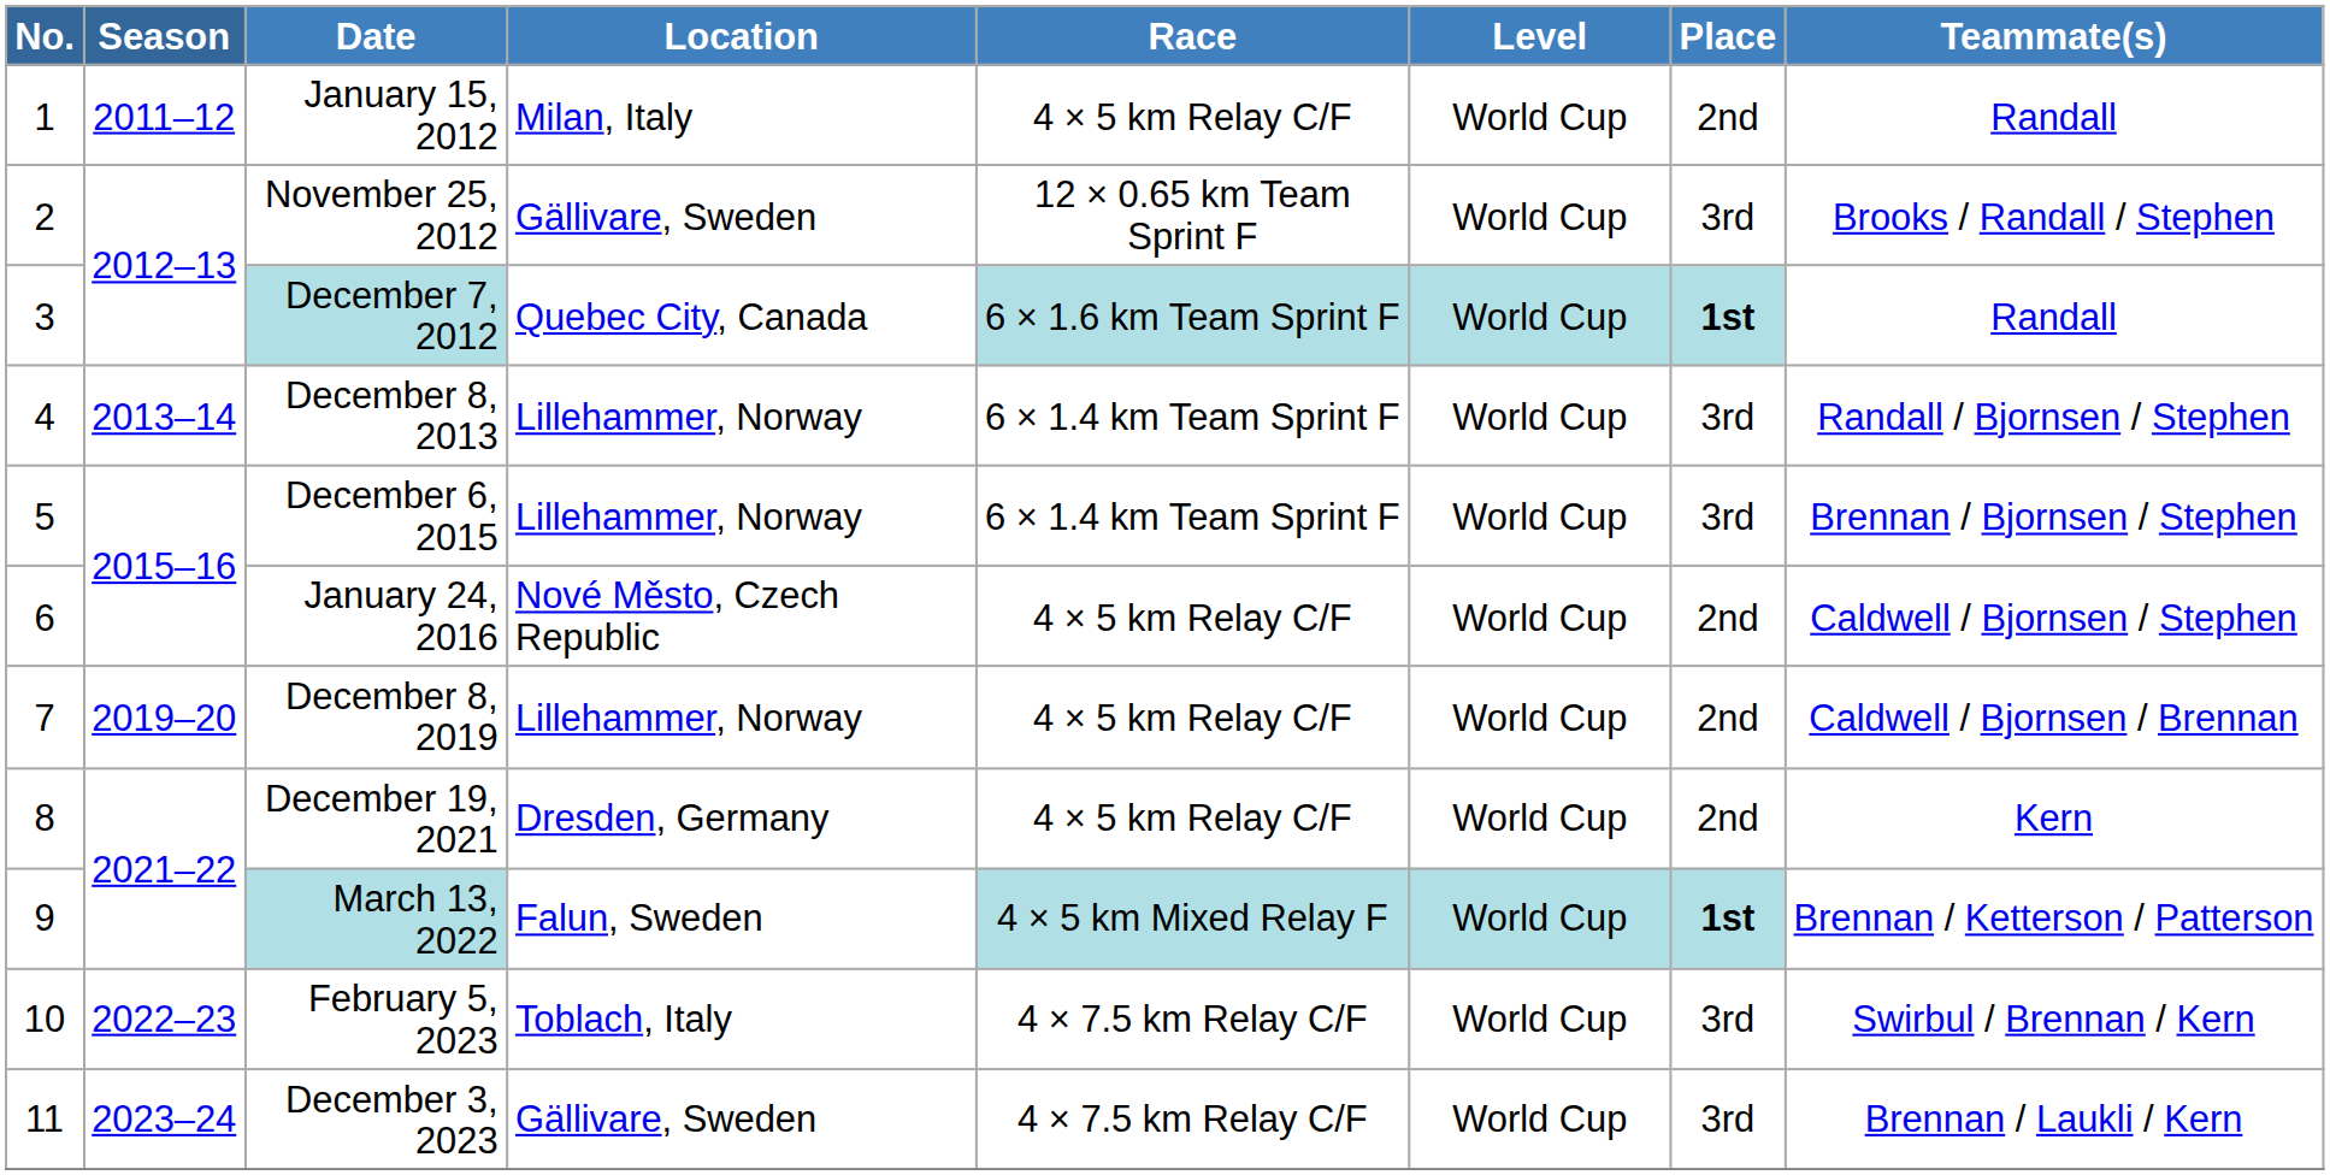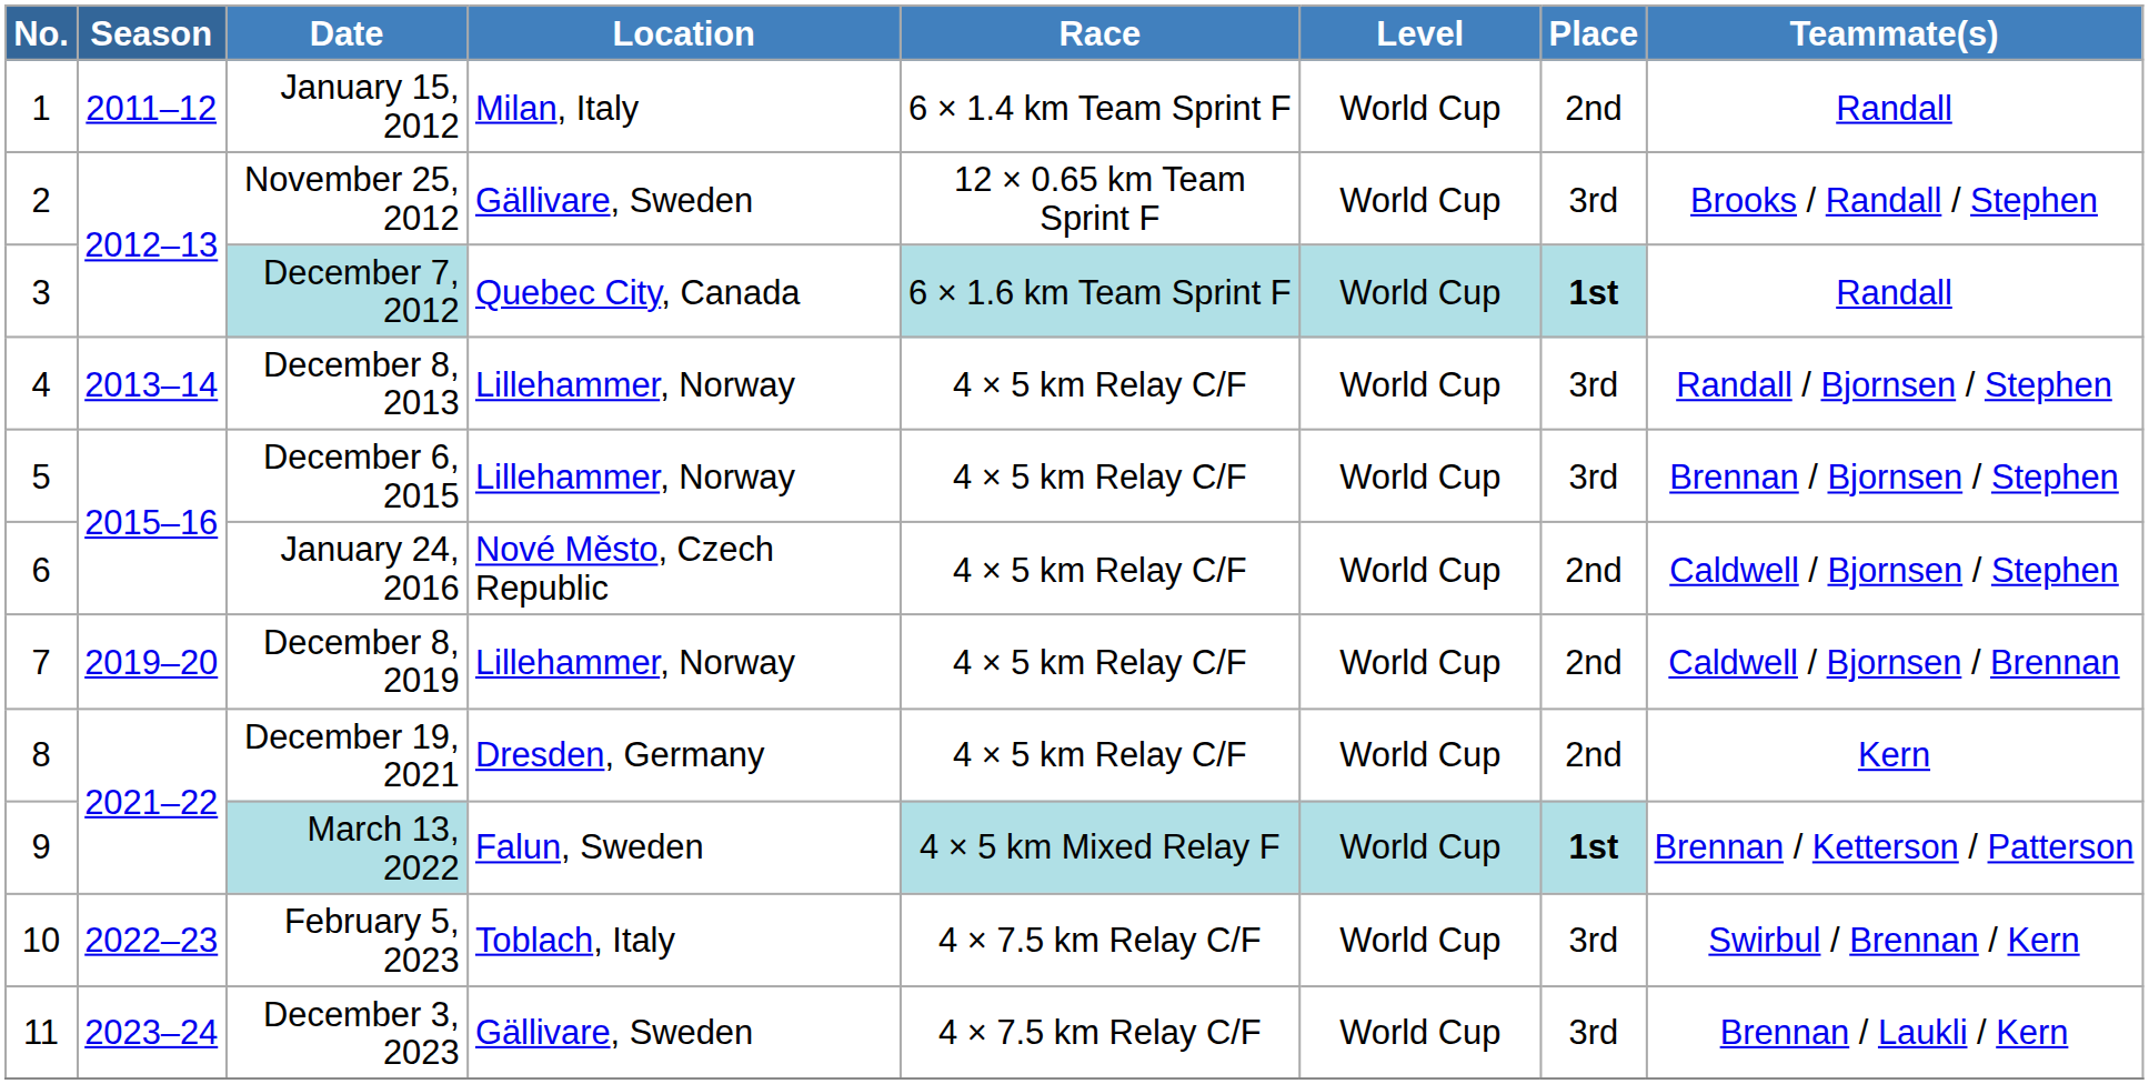 <table class="wikitable sortable" style="font-size:95%; text-align:center; border:grey solid 1px; border-collapse:collapse; background:#ffffff;">
 <tr style="background:#efefef;">
 <th style="background-color:#369; color:white;">No.</th>
 <th style="background-color:#369; color:white;">Season</th>
 <th style="background-color:#4180be; color:white; width:100px;">Date</th>
 <th style="background-color:#4180be; color:white; width:185px;">Location</th>
 <th style="background-color:#4180be; color:white; width:170px;">Race</th>
 <th style="background-color:#4180be; color:white; width:100px;">Level</th>
 <th style="background-color:#4180be; color:white;">Place</th>
 <th style="background-color:#4180be; color:white;">Teammate(s)</th>
 </tr>
 <tr>
 <td align="center">1</td>
 <td rowspan="1" align="center"><a href='#'>2011–12</a></td>
 <td align="right">January 15, 2012</td>
 <td align="left"> <a href='#'>Milan</a>, Italy</td>
-<td>4 × 5 km Relay C/F</td>
+<td>6 × 1.4 km Team Sprint F</td>
 <td>World Cup</td>
 <td>2nd</td>
 <td><a href='#'>Randall</a></td>
 </tr>
 <tr>
 <td align="center">2</td>
 <td rowspan="2" align="center"><a href='#'>2012–13</a></td>
 <td align="right">November 25, 2012</td>
 <td align="left"> <a href='#'>Gällivare</a>, Sweden</td>
 <td>12 × 0.65 km Team Sprint F</td>
 <td>World Cup</td>
 <td>3rd</td>
 <td><a href='#'>Brooks</a> / <a href='#'>Randall</a> / <a href='#'>Stephen</a></td>
 </tr>
 <tr>
 <td align="center">3</td>
 <td bgcolor="#BOEOE6" align="right">December 7, 2012</td>
 <td align="left"> <a href='#'>Quebec City</a>, Canada</td>
 <td bgcolor="#BOEOE6">6 × 1.6 km Team Sprint F</td>
 <td bgcolor="#BOEOE6">World Cup</td>
 <td bgcolor="#BOEOE6"><strong>1st</strong></td>
 <td><a href='#'>Randall</a></td>
 </tr>
 <tr>
 <td align="center">4</td>
 <td rowspan="1" align="center"><a href='#'>2013–14</a></td>
 <td align="right">December 8, 2013</td>
 <td align="left"> <a href='#'>Lillehammer</a>, Norway</td>
-<td>6 × 1.4 km Team Sprint F</td>
+<td>4 × 5 km Relay C/F</td>
 <td>World Cup</td>
 <td>3rd</td>
 <td><a href='#'>Randall</a> / <a href='#'>Bjornsen</a> / <a href='#'>Stephen</a></td>
 </tr>
 <tr>
 <td align="center">5</td>
 <td rowspan="2" align="center"><a href='#'>2015–16</a></td>
 <td align="right">December 6, 2015</td>
 <td align="left"> <a href='#'>Lillehammer</a>, Norway</td>
-<td>6 × 1.4 km Team Sprint F</td>
+<td>4 × 5 km Relay C/F</td>
 <td>World Cup</td>
 <td>3rd</td>
 <td> <a href='#'>Brennan</a> / <a href='#'>Bjornsen</a> / <a href='#'>Stephen</a> </td>
 </tr>
 <tr>
 <td align="center">6</td>
 <td align="right">January 24, 2016</td>
 <td align="left"> <a href='#'>Nové Město</a>, Czech Republic</td>
 <td>4 × 5 km Relay C/F</td>
 <td>World Cup</td>
 <td>2nd</td>
 <td><a href='#'>Caldwell</a> / <a href='#'>Bjornsen</a> / <a href='#'>Stephen</a></td>
 </tr>
 <tr>
 <td align="center">7</td>
 <td align="center"><a href='#'>2019–20</a></td>
 <td align="right">December 8, 2019</td>
 <td align="left"> <a href='#'>Lillehammer</a>, Norway</td>
 <td>4 × 5 km Relay C/F</td>
 <td>World Cup</td>
 <td>2nd</td>
 <td> <a href='#'>Caldwell</a> / <a href='#'>Bjornsen</a> / <a href='#'>Brennan</a> </td>
 </tr>
 <tr>
 <td align="center">8</td>
 <td rowspan="2" align="center"><a href='#'>2021–22</a></td>
 <td align="right">December 19, 2021</td>
 <td align="left"> <a href='#'>Dresden</a>, Germany</td>
 <td>4 × 5 km Relay C/F</td>
 <td>World Cup</td>
 <td>2nd</td>
 <td><a href='#'>Kern</a></td>
 </tr>
 <tr>
 <td align="center">9</td>
 <td bgcolor="#BOEOE6" align="right">March 13, 2022</td>
 <td align="left"> <a href='#'>Falun</a>, Sweden</td>
 <td bgcolor="#BOEOE6">4 × 5 km Mixed Relay F</td>
 <td bgcolor="#BOEOE6">World Cup</td>
 <td bgcolor="#BOEOE6"><strong>1st</strong></td>
 <td><a href='#'>Brennan</a> / <a href='#'>Ketterson</a> / <a href='#'>Patterson</a></td>
 </tr>
 <tr>
 <td align="center">10</td>
 <td rowspan="1" align="center"><a href='#'>2022–23</a></td>
 <td align="right">February 5, 2023</td>
 <td align="left"> <a href='#'>Toblach</a>, Italy</td>
 <td>4 × 7.5 km Relay C/F</td>
 <td>World Cup</td>
 <td>3rd</td>
 <td><a href='#'>Swirbul</a> / <a href='#'>Brennan</a> / <a href='#'>Kern</a></td>
 </tr>
 <tr>
 <td align="center">11</td>
 <td rowspan="1" align="center"><a href='#'>2023–24</a></td>
 <td align="right">December 3, 2023</td>
 <td align="left"> <a href='#'>Gällivare</a>, Sweden</td>
 <td>4 × 7.5 km Relay C/F</td>
 <td>World Cup</td>
 <td>3rd</td>
 <td><a href='#'>Brennan</a> / <a href='#'>Laukli</a> / <a href='#'>Kern</a></td>
 </tr>
 <tr>
 </tr>
 </table>
